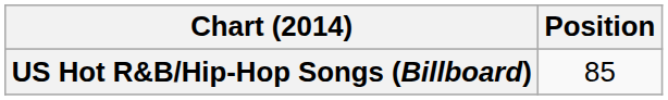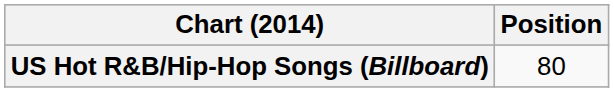 <table class="wikitable plainrowheaders" style="text-align:center;">
 <tr>
 <th scope="col">Chart (2014)</th>
 <th scope="col">Position</th>
 </tr>
 <tr>
 <th scope="row">US Hot R&B/Hip-Hop Songs (<em>Billboard</em>)</th>
-<td>85</td>
+<td>80</td>
 </tr>
 </table>
